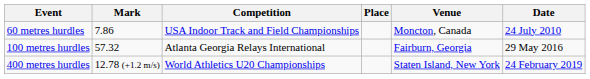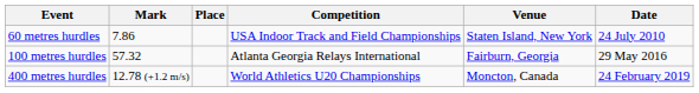 <table class="wikitable">
 <tr>
 <th>Event</th>
 <th>Mark</th>
+<th>Place</th>
 <th>Competition</th>
-<th>Place</th>
 <th>Venue</th>
 <th>Date</th>
 </tr>
 <tr>
 <td><a href='#'>60 metres hurdles</a></td>
 <td>7.86</td>
+<td align=center></td>
 <td><a href='#'>USA Indoor Track and Field Championships</a></td>
-<td align=center></td>
-<td><a href='#'>Moncton</a>, Canada</td>
+<td><a href='#'>Staten Island, New York</a></td>
 <td><a href='#'>24 July 2010</a></td>
 </tr>
 <tr>
 <td><a href='#'>100 metres hurdles</a></td>
 <td>57.32</td>
+<td align=center></td>
 <td>Atlanta Georgia Relays International</td>
-<td align=center></td>
 <td><a href='#'>Fairburn, Georgia</a></td>
 <td>29 May 2016</td>
 </tr>
 <tr>
 <td><a href='#'>400 metres hurdles</a></td>
 <td>12.78 <small>(+1.2 m/s)</small></td>
+<td align=center></td>
 <td><a href='#'>World Athletics U20 Championships</a></td>
-<td align=center></td>
-<td><a href='#'>Staten Island, New York</a></td>
+<td><a href='#'>Moncton</a>, Canada</td>
 <td><a href='#'>24 February 2019</a></td>
 </tr>
 </table>
